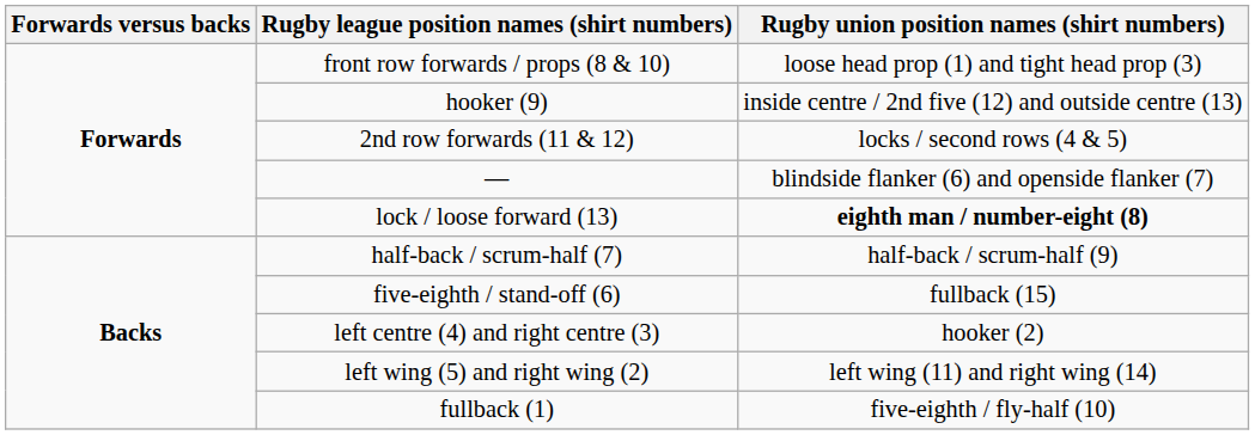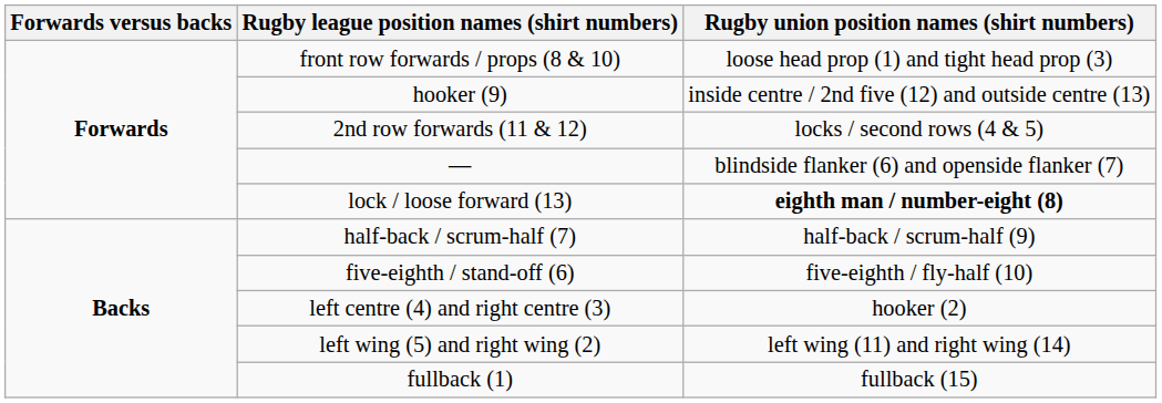 <table class="wikitable">
 <tr>
 <th scope="col">Forwards versus backs</th>
 <th scope="col">Rugby league position names (shirt numbers)</th>
 <th scope="col">Rugby union position names (shirt numbers)</th>
 </tr>
 <tr>
 <td rowspan="5" align="center"><strong>Forwards</strong></td>
 <td align="center">front row forwards / props (8 & 10)</td>
 <td align="center">loose head prop (1) and tight head prop (3)</td>
 </tr>
 <tr>
 <td align="center">hooker (9)</td>
 <td align="center">inside centre / 2nd five (12) and outside centre (13)</td>
 </tr>
 <tr>
 <td align="center">2nd row forwards (11 & 12)</td>
 <td align="center">locks / second rows (4 & 5)</td>
 </tr>
 <tr>
 <td align="center">—</td>
 <td align="center">blindside flanker (6) and openside flanker (7)</td>
 </tr>
 <tr>
 <td align="center">lock / loose forward (13)</td>
 <td align="center"><strong>eighth man / number-eight (8)</strong></td>
 </tr>
 <tr>
 <td rowspan="5" align="center"><strong>Backs</strong></td>
 <td align="center">half-back / scrum-half (7)</td>
 <td align="center">half-back / scrum-half (9)</td>
 </tr>
 <tr>
 <td align="center">five-eighth / stand-off (6)</td>
-<td align="center">fullback (15)</td>
+<td align="center">five-eighth / fly-half (10)</td>
 </tr>
 <tr>
 <td align="center">left centre (4) and right centre (3)</td>
 <td align="center">hooker (2)</td>
 </tr>
 <tr>
 <td align="center">left wing (5) and right wing (2)</td>
 <td align="center">left wing (11) and right wing (14)</td>
 </tr>
 <tr>
 <td align="center">fullback (1)</td>
-<td align="center">five-eighth / fly-half (10)</td>
+<td align="center">fullback (15)</td>
 </tr>
 </table>
